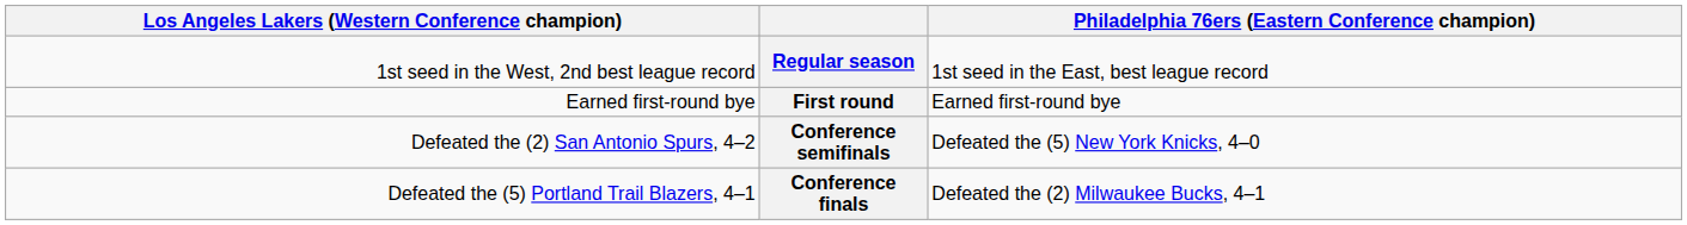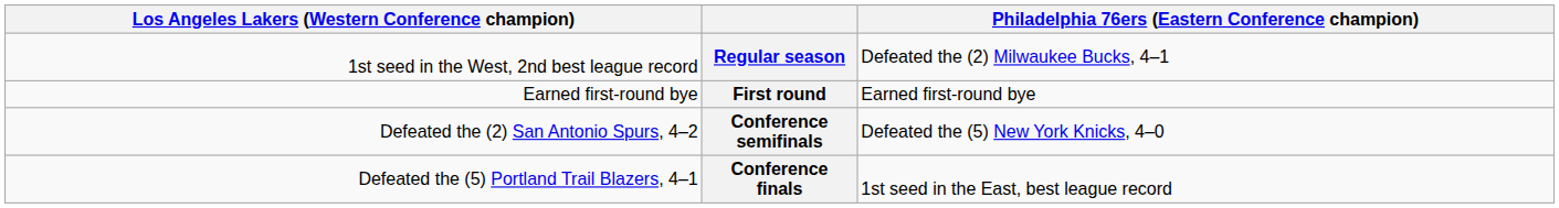 <table style="width:100%; font-size:90%" class="wikitable">
 <tr valign=top>
 <th colspan="2" style="width:45%;"><a href='#'>Los Angeles Lakers</a> (<a href='#'>Western Conference</a> champion)</th>
 <th></th>
 <th colspan="2" style="width:45%;"><a href='#'>Philadelphia 76ers</a> (<a href='#'>Eastern Conference</a> champion)</th>
 </tr>
 <tr>
 <td align=right><br>1st seed in the West, 2nd best league record</td>
 <th colspan=2><a href='#'>Regular season</a></th>
-<td><br>1st seed in the East, best league record</td>
+<td>Defeated the (2) <a href='#'>Milwaukee Bucks</a>, 4–1</td>
 </tr>
 <tr>
 <td align=right>Earned first-round bye</td>
 <th colspan=2>First round</th>
 <td>Earned first-round bye</td>
 </tr>
 <tr>
 <td align=right>Defeated the (2) <a href='#'>San Antonio Spurs</a>, 4–2</td>
 <th colspan=2>Conference semifinals</th>
 <td>Defeated the (5) <a href='#'>New York Knicks</a>, 4–0</td>
 </tr>
 <tr>
 <td align=right>Defeated the (5) <a href='#'>Portland Trail Blazers</a>, 4–1</td>
 <th colspan=2>Conference finals</th>
-<td>Defeated the (2) <a href='#'>Milwaukee Bucks</a>, 4–1</td>
+<td><br>1st seed in the East, best league record</td>
 </tr>
 </table>
